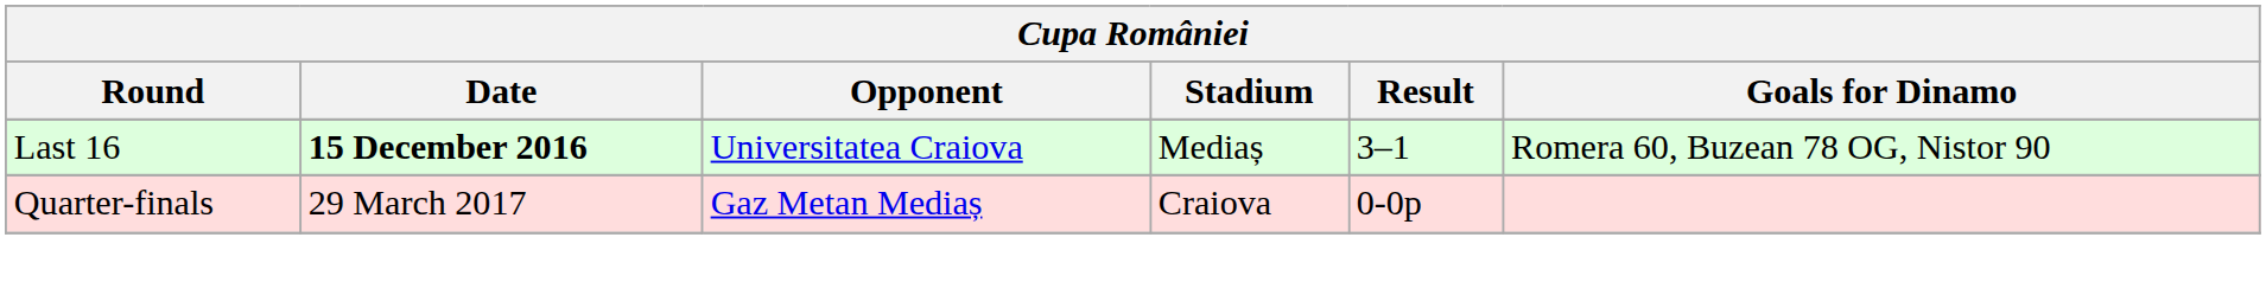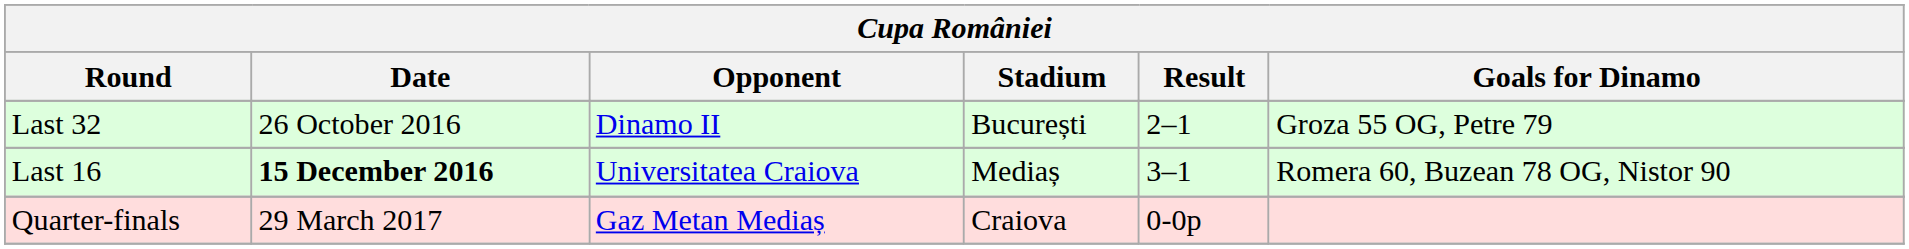 <table class="wikitable" style="width:80%;">
 <tr>
 <th colspan="6" style="text-align:center;"><em>Cupa României</em></th>
 </tr>
 <tr>
 <th>Round</th>
 <th>Date</th>
 <th>Opponent</th>
 <th>Stadium</th>
 <th>Result</th>
 <th>Goals for Dinamo</th>
 </tr>
 <tr>
+</tr>
+<tr bgcolor="#ddffdd">
+<td>Last 32</td>
+<td>26 October 2016</td>
+<td><a href='#'>Dinamo II</a></td>
+<td>București</td>
+<td>2–1</td>
+<td>Groza 55 OG, Petre 79</td>
 </tr>
 <tr>
 </tr>
 <tr bgcolor="#ddffdd">
 <td>Last 16</td>
 <td><strong>15 December 2016</strong></td>
 <td><a href='#'>Universitatea Craiova</a></td>
 <td>Mediaș</td>
 <td>3–1</td>
 <td>Romera 60, Buzean 78 OG, Nistor 90</td>
 </tr>
 <tr>
 </tr>
 <tr bgcolor="#ffdddd">
 <td>Quarter-finals</td>
 <td>29 March 2017</td>
 <td><a href='#'>Gaz Metan Mediaș</a></td>
 <td>Craiova</td>
 <td>0-0p</td>
 <td></td>
 </tr>
 <tr>
 </tr>
 </table>
